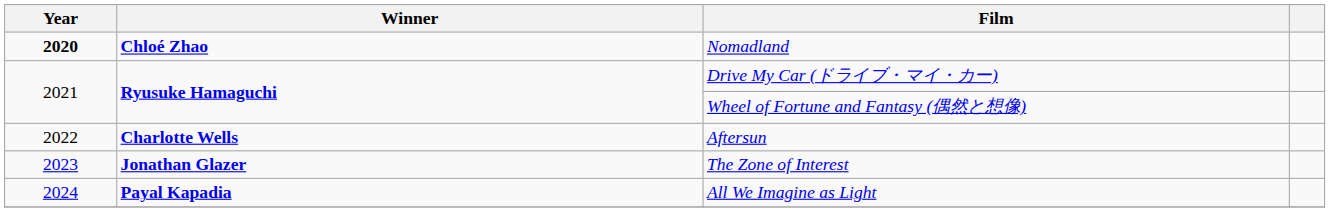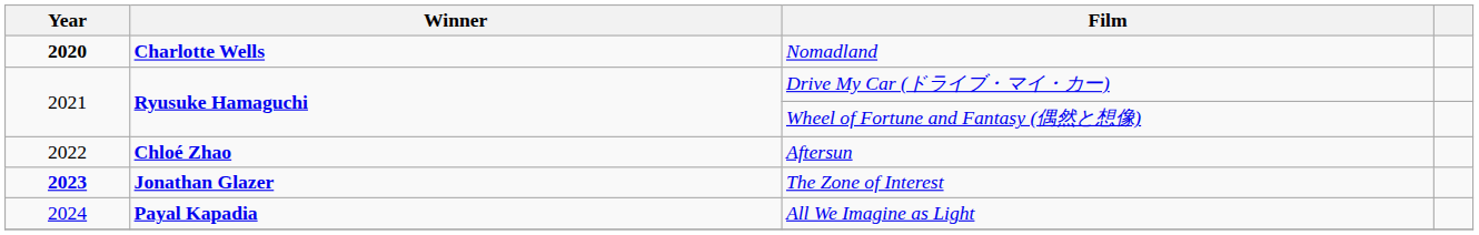 <table class="wikitable" width="95%" cellpadding="5">
 <tr>
 <th width="80">Year</th>
 <th width="450">Winner</th>
 <th width="450">Film</th>
 <th width="20"></th>
 </tr>
 <tr>
 <td style="text-align:center;"><strong>2020</strong></td>
-<td><strong><a href='#'>Chloé Zhao</a></strong></td>
+<td><strong><a href='#'>Charlotte Wells</a></strong></td>
 <td><em><a href='#'>Nomadland</a></em></td>
 <td></td>
 </tr>
 <tr>
 <td rowspan="2" style="text-align:center;">2021</td>
 <td rowspan="2"><strong><a href='#'>Ryusuke Hamaguchi</a></strong></td>
 <td><em><a href='#'>Drive My Car (ドライブ・マイ・カー)</a></em></td>
 <td></td>
 </tr>
 <tr>
 <td><em><a href='#'>Wheel of Fortune and Fantasy (偶然と想像)</a></em></td>
 <td></td>
 </tr>
 <tr>
 <td style="text-align:center;">2022</td>
-<td><strong><a href='#'>Charlotte Wells</a></strong></td>
+<td><strong><a href='#'>Chloé Zhao</a></strong></td>
 <td><em><a href='#'>Aftersun</a></em></td>
 <td></td>
 </tr>
 <tr>
-<td style="text-align:center;"><a href='#'>2023</a></td>
+<td style="text-align:center;"><strong><a href='#'>2023</a></strong></td>
 <td><strong><a href='#'>Jonathan Glazer</a></strong></td>
 <td><em><a href='#'>The Zone of Interest</a></em></td>
 <td></td>
 </tr>
 <tr>
 <td style="text-align:center;"><a href='#'>2024</a></td>
 <td><strong><a href='#'>Payal Kapadia</a></strong></td>
 <td><em><a href='#'>All We Imagine as Light</a></em></td>
 <td></td>
 </tr>
 <tr>
 </tr>
 </table>
